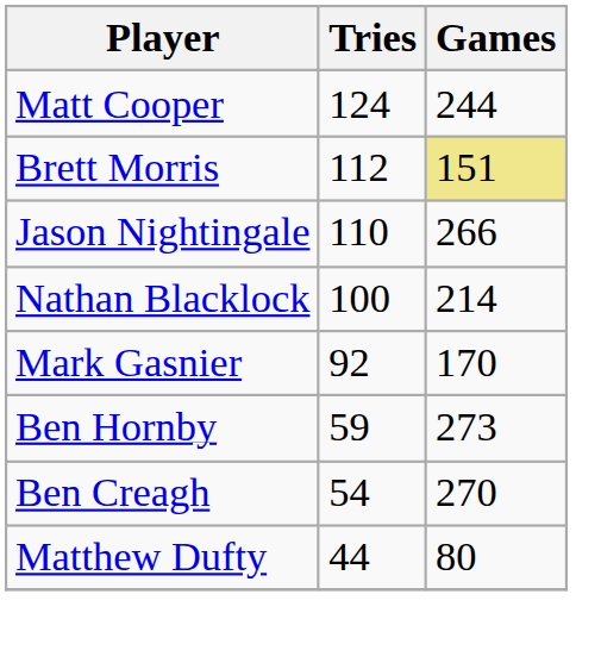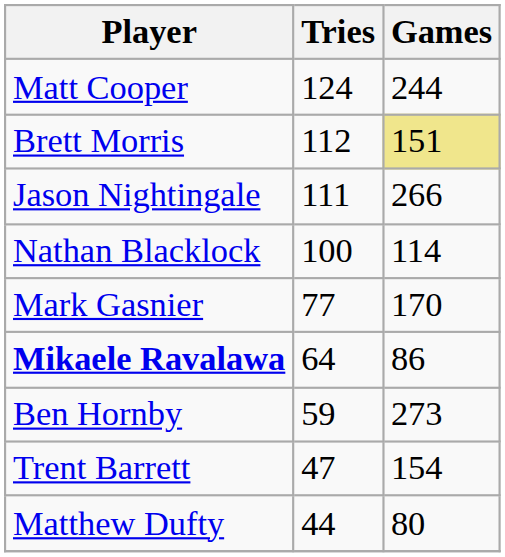 <table class="wikitable">
 <tr>
 <th>Player</th>
 <th>Tries</th>
 <th>Games</th>
 </tr>
 <tr>
 <td><a href='#'>Matt Cooper</a></td>
 <td>124</td>
 <td>244</td>
 </tr>
 <tr>
 <td><a href='#'>Brett Morris</a></td>
 <td>112</td>
 <td style="background: khaki;">151</td>
 </tr>
 <tr>
 <td><a href='#'>Jason Nightingale</a></td>
-<td>110</td>
+<td>111</td>
 <td>266</td>
 </tr>
 <tr>
 <td><a href='#'>Nathan Blacklock</a></td>
 <td>100</td>
-<td>214</td>
+<td>114</td>
 </tr>
 <tr>
 <td><a href='#'>Mark Gasnier</a></td>
-<td>92</td>
+<td>77</td>
 <td>170</td>
+</tr>
+<tr>
+<td><strong><a href='#'>Mikaele Ravalawa</a></strong></td>
+<td>64</td>
+<td>86</td>
 </tr>
 <tr>
 <td><a href='#'>Ben Hornby</a></td>
 <td>59</td>
 <td>273</td>
 </tr>
 <tr>
-<td><a href='#'>Ben Creagh</a></td>
-<td>54</td>
-<td>270</td>
+<td><a href='#'>Trent Barrett</a></td>
+<td>47</td>
+<td>154</td>
 </tr>
 <tr>
 <td><a href='#'>Matthew Dufty</a></td>
 <td>44</td>
 <td>80</td>
 </tr>
 <tr>
 </tr>
 </table>
